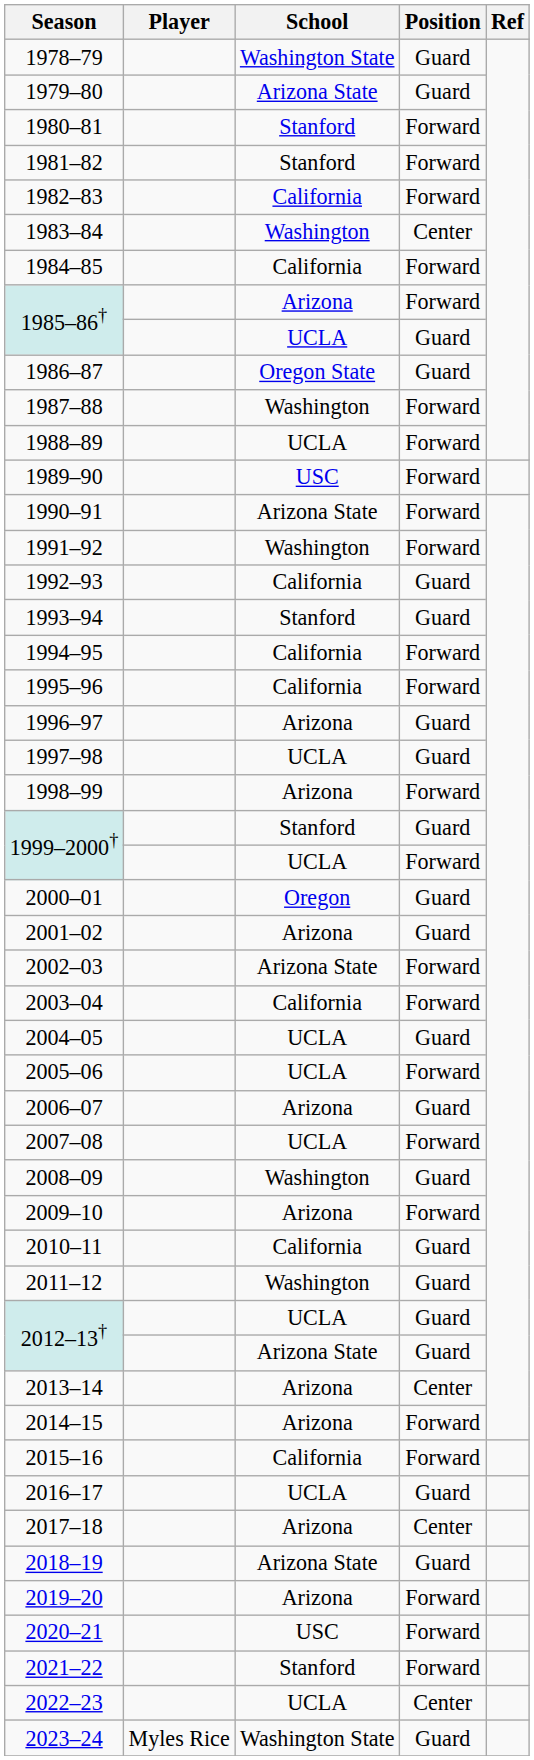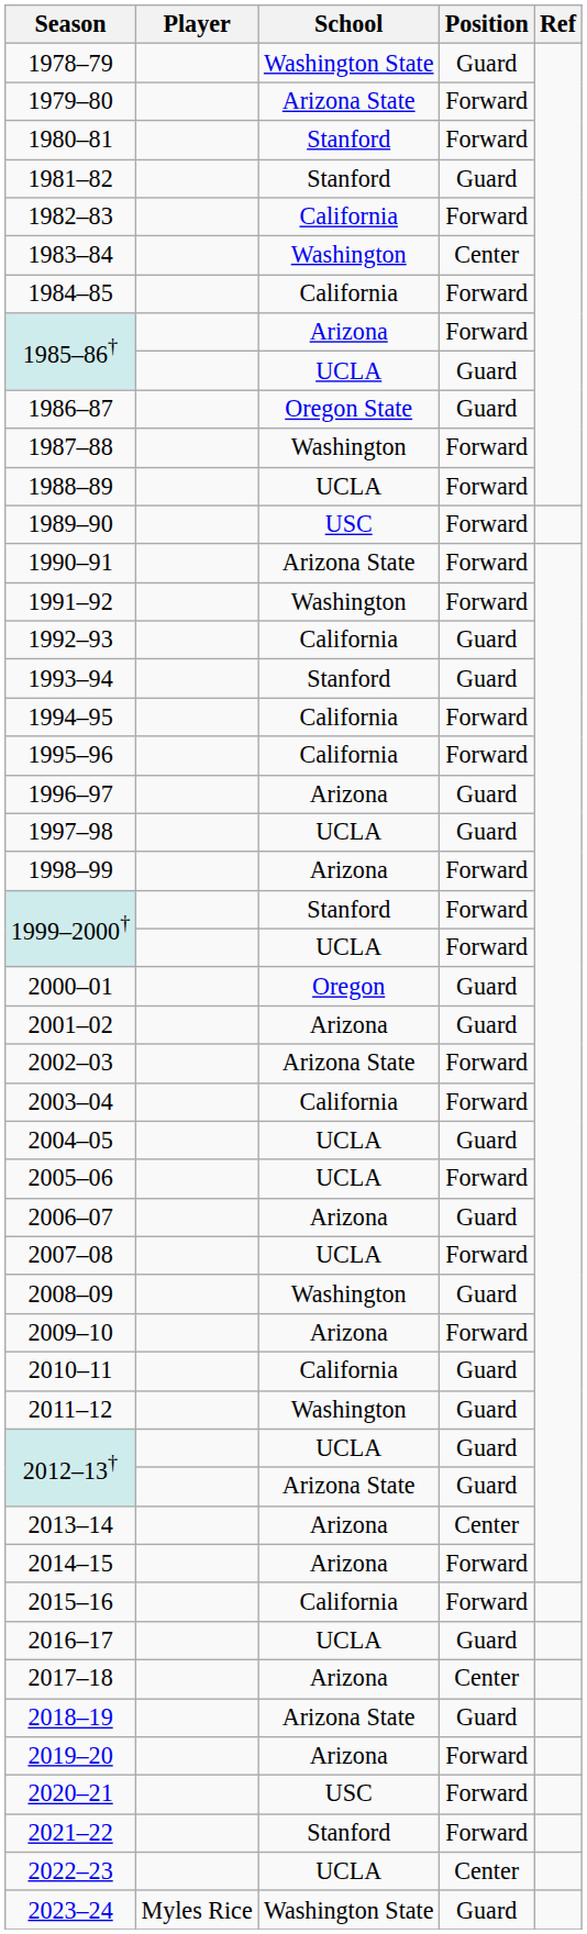 <table class="wikitable sortable">
 <tr>
 <th>Season</th>
 <th>Player</th>
 <th>School</th>
 <th>Position</th>
 <th class="unsortable">Ref</th>
 </tr>
 <tr align=center>
 <td>1978–79</td>
 <td></td>
 <td><a href='#'>Washington State</a></td>
 <td>Guard</td>
 <td rowspan=12></td>
 </tr>
 <tr align=center>
 <td>1979–80</td>
 <td></td>
 <td><a href='#'>Arizona State</a></td>
-<td>Guard</td>
+<td>Forward</td>
 </tr>
 <tr align=center>
 <td>1980–81</td>
 <td></td>
 <td><a href='#'>Stanford</a></td>
 <td>Forward</td>
 </tr>
 <tr align=center>
 <td>1981–82</td>
 <td></td>
 <td>Stanford</td>
-<td>Forward</td>
+<td>Guard</td>
 </tr>
 <tr align=center>
 <td>1982–83</td>
 <td></td>
 <td><a href='#'>California</a></td>
 <td>Forward</td>
 </tr>
 <tr align=center>
 <td>1983–84</td>
 <td></td>
 <td><a href='#'>Washington</a></td>
 <td>Center</td>
 </tr>
 <tr align=center>
 <td>1984–85</td>
 <td></td>
 <td>California</td>
 <td>Forward</td>
 </tr>
 <tr align=center>
 <td style="background-color:#CFECEC;" rowspan=2>1985–86<sup>†</sup></td>
 <td></td>
 <td><a href='#'>Arizona</a></td>
 <td>Forward</td>
 </tr>
 <tr align=center>
 <td></td>
 <td><a href='#'>UCLA</a></td>
 <td>Guard</td>
 </tr>
 <tr align=center>
 <td>1986–87</td>
 <td></td>
 <td><a href='#'>Oregon State</a></td>
 <td>Guard</td>
 </tr>
 <tr align=center>
 <td>1987–88</td>
 <td></td>
 <td>Washington</td>
 <td>Forward</td>
 </tr>
 <tr align=center>
 <td>1988–89</td>
 <td></td>
 <td>UCLA</td>
 <td>Forward</td>
 </tr>
 <tr align=center>
 <td>1989–90</td>
 <td></td>
 <td><a href='#'>USC</a></td>
 <td>Forward</td>
 <td></td>
 </tr>
 <tr align=center>
 <td>1990–91</td>
 <td></td>
 <td>Arizona State</td>
 <td>Forward</td>
 <td rowspan=27></td>
 </tr>
 <tr align=center>
 <td>1991–92</td>
 <td></td>
 <td>Washington</td>
 <td>Forward</td>
 </tr>
 <tr align=center>
 <td>1992–93</td>
 <td></td>
 <td>California</td>
 <td>Guard</td>
 </tr>
 <tr align=center>
 <td>1993–94</td>
 <td></td>
 <td>Stanford</td>
 <td>Guard</td>
 </tr>
 <tr align=center>
 <td>1994–95</td>
 <td></td>
 <td>California</td>
 <td>Forward</td>
 </tr>
 <tr align=center>
 <td>1995–96</td>
 <td></td>
 <td>California</td>
 <td>Forward</td>
 </tr>
 <tr align=center>
 <td>1996–97</td>
 <td></td>
 <td>Arizona</td>
 <td>Guard</td>
 </tr>
 <tr align=center>
 <td>1997–98</td>
 <td></td>
 <td>UCLA</td>
 <td>Guard</td>
 </tr>
 <tr align=center>
 <td>1998–99</td>
 <td></td>
 <td>Arizona</td>
 <td>Forward</td>
 </tr>
 <tr align=center>
 <td style="background-color:#CFECEC;" rowspan=2>1999–2000<sup>†</sup></td>
 <td></td>
 <td>Stanford</td>
-<td>Guard</td>
+<td>Forward</td>
 </tr>
 <tr align=center>
 <td></td>
 <td>UCLA</td>
 <td>Forward</td>
 </tr>
 <tr align=center>
 <td>2000–01</td>
 <td></td>
 <td><a href='#'>Oregon</a></td>
 <td>Guard</td>
 </tr>
 <tr align=center>
 <td>2001–02</td>
 <td></td>
 <td>Arizona</td>
 <td>Guard</td>
 </tr>
 <tr align=center>
 <td>2002–03</td>
 <td></td>
 <td>Arizona State</td>
 <td>Forward</td>
 </tr>
 <tr align=center>
 <td>2003–04</td>
 <td></td>
 <td>California</td>
 <td>Forward</td>
 </tr>
 <tr align=center>
 <td>2004–05</td>
 <td></td>
 <td>UCLA</td>
 <td>Guard</td>
 </tr>
 <tr align=center>
 <td>2005–06</td>
 <td></td>
 <td>UCLA</td>
 <td>Forward</td>
 </tr>
 <tr align=center>
 <td>2006–07</td>
 <td></td>
 <td>Arizona</td>
 <td>Guard</td>
 </tr>
 <tr align=center>
 <td>2007–08</td>
 <td></td>
 <td>UCLA</td>
 <td>Forward</td>
 </tr>
 <tr align=center>
 <td>2008–09</td>
 <td></td>
 <td>Washington</td>
 <td>Guard</td>
 </tr>
 <tr align=center>
 <td>2009–10</td>
 <td></td>
 <td>Arizona</td>
 <td>Forward</td>
 </tr>
 <tr align=center>
 <td>2010–11</td>
 <td></td>
 <td>California</td>
 <td>Guard</td>
 </tr>
 <tr align=center>
 <td>2011–12</td>
 <td></td>
 <td>Washington</td>
 <td>Guard</td>
 </tr>
 <tr align=center>
 <td style="background-color:#CFECEC;" rowspan=2>2012–13<sup>†</sup></td>
 <td></td>
 <td>UCLA</td>
 <td>Guard</td>
 </tr>
 <tr align=center>
 <td></td>
 <td>Arizona State</td>
 <td>Guard</td>
 </tr>
 <tr align=center>
 <td>2013–14</td>
 <td></td>
 <td>Arizona</td>
 <td>Center</td>
 </tr>
 <tr align=center>
 <td>2014–15</td>
 <td></td>
 <td>Arizona</td>
 <td>Forward</td>
 </tr>
 <tr align=center>
 <td>2015–16</td>
 <td></td>
 <td>California</td>
 <td>Forward</td>
 <td></td>
 </tr>
 <tr align=center>
 <td>2016–17</td>
 <td></td>
 <td>UCLA</td>
 <td>Guard</td>
 <td></td>
 </tr>
 <tr align=center>
 <td>2017–18</td>
 <td></td>
 <td>Arizona</td>
 <td>Center</td>
 <td></td>
 </tr>
 <tr align=center>
 <td><a href='#'>2018–19</a></td>
 <td></td>
 <td>Arizona State</td>
 <td>Guard</td>
 <td></td>
 </tr>
 <tr align=center>
 <td><a href='#'>2019–20</a></td>
 <td></td>
 <td>Arizona</td>
 <td>Forward</td>
 <td></td>
 </tr>
 <tr align=center>
 <td><a href='#'>2020–21</a></td>
 <td></td>
 <td>USC</td>
 <td>Forward</td>
 <td></td>
 </tr>
 <tr align=center>
 <td><a href='#'>2021–22</a></td>
 <td></td>
 <td>Stanford</td>
 <td>Forward</td>
 <td></td>
 </tr>
 <tr align=center>
 <td><a href='#'>2022–23</a></td>
 <td></td>
 <td>UCLA</td>
 <td>Center</td>
 <td></td>
 </tr>
 <tr align=center>
 <td><a href='#'>2023–24</a></td>
 <td>Myles Rice</td>
 <td>Washington State</td>
 <td>Guard</td>
 <td></td>
 </tr>
 </table>
